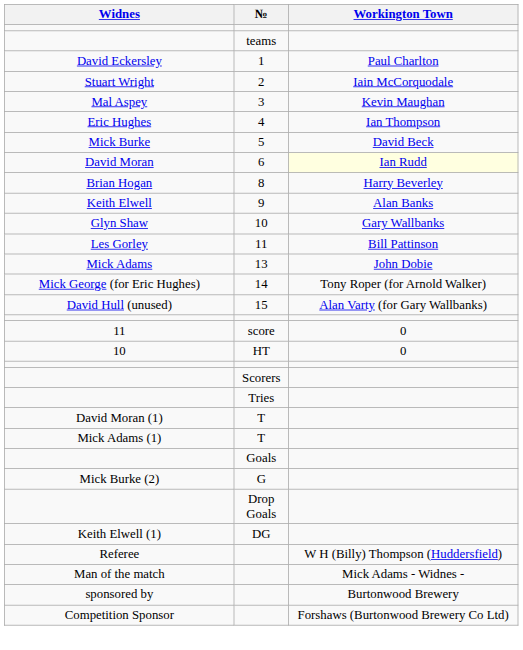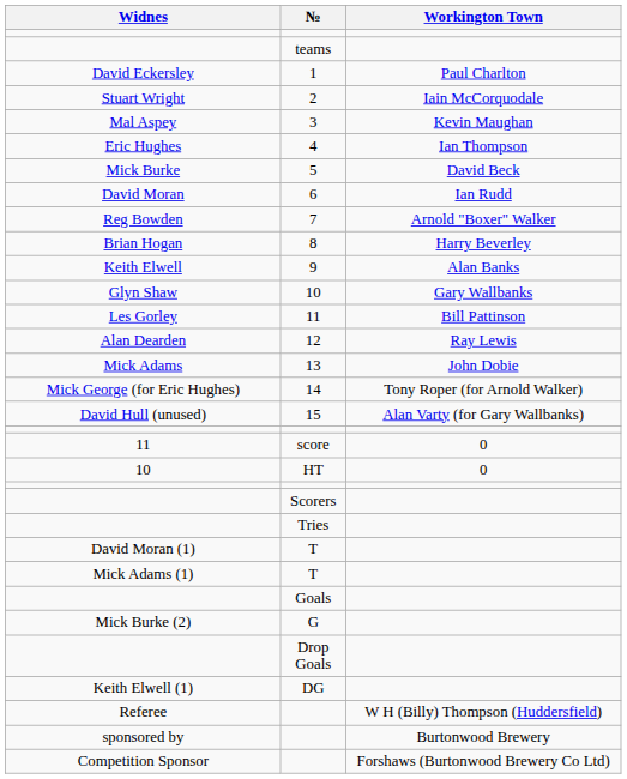 <table class="wikitable" style="text-align:center;">
 <tr>
 <th width=280 abbr=winner><a href='#'>Widnes</a></th>
 <th width=60 abbr="Number">№</th>
 <th width=280 abbr=runner-up><a href='#'>Workington Town</a></th>
 </tr>
 <tr>
 <td></td>
 <td></td>
 <td></td>
 </tr>
 <tr>
 <td></td>
 <td>teams</td>
 <td></td>
 </tr>
 <tr>
 <td><a href='#'>David Eckersley</a></td>
 <td>1</td>
 <td><a href='#'>Paul Charlton</a></td>
 </tr>
 <tr>
 <td><a href='#'>Stuart Wright</a></td>
 <td>2</td>
 <td><a href='#'>Iain McCorquodale</a></td>
 </tr>
 <tr>
 <td><a href='#'>Mal Aspey</a></td>
 <td>3</td>
 <td><a href='#'>Kevin Maughan</a></td>
 </tr>
 <tr>
 <td><a href='#'>Eric Hughes</a></td>
 <td>4</td>
 <td><a href='#'>Ian Thompson</a></td>
 </tr>
 <tr>
 <td><a href='#'>Mick Burke</a></td>
 <td>5</td>
 <td><a href='#'>David Beck</a></td>
 </tr>
 <tr>
 <td><a href='#'>David Moran</a></td>
 <td>6</td>
-<td style="background: lightyellow;"><a href='#'>Ian Rudd</a></td>
+<td><a href='#'>Ian Rudd</a></td>
+</tr>
+<tr>
+<td><a href='#'>Reg Bowden</a></td>
+<td>7</td>
+<td><a href='#'>Arnold "Boxer" Walker</a></td>
 </tr>
 <tr>
 <td><a href='#'>Brian Hogan</a></td>
 <td>8</td>
 <td><a href='#'>Harry Beverley</a></td>
 </tr>
 <tr>
 <td><a href='#'>Keith Elwell</a></td>
 <td>9</td>
 <td><a href='#'>Alan Banks</a></td>
 </tr>
 <tr>
 <td><a href='#'>Glyn Shaw</a></td>
 <td>10</td>
 <td><a href='#'>Gary Wallbanks</a></td>
 </tr>
 <tr>
 <td><a href='#'>Les Gorley</a></td>
 <td>11</td>
 <td><a href='#'>Bill Pattinson</a></td>
+</tr>
+<tr>
+<td><a href='#'>Alan Dearden</a></td>
+<td>12</td>
+<td><a href='#'>Ray Lewis</a></td>
 </tr>
 <tr>
 <td><a href='#'>Mick Adams</a></td>
 <td>13</td>
 <td><a href='#'>John Dobie</a></td>
 </tr>
 <tr>
 <td><a href='#'>Mick George</a> (for Eric Hughes)</td>
 <td>14</td>
 <td>Tony Roper (for Arnold Walker)</td>
 </tr>
 <tr>
 <td><a href='#'>David Hull</a> (unused)</td>
 <td>15</td>
 <td><a href='#'>Alan Varty</a> (for Gary Wallbanks)</td>
 </tr>
 <tr>
 <td></td>
 <td></td>
 <td></td>
 </tr>
 <tr>
 <td>11</td>
 <td>score</td>
 <td>0</td>
 </tr>
 <tr>
 <td>10</td>
 <td>HT</td>
 <td>0</td>
 </tr>
 <tr>
 <td></td>
 <td></td>
 <td></td>
 </tr>
 <tr>
 <td></td>
 <td>Scorers</td>
 <td></td>
 </tr>
 <tr>
 <td></td>
 <td>Tries</td>
 <td></td>
 </tr>
 <tr>
 <td>David Moran (1)</td>
 <td>T</td>
 <td></td>
 </tr>
 <tr>
 <td>Mick Adams (1)</td>
 <td>T</td>
 <td></td>
 </tr>
 <tr>
 <td></td>
 <td>Goals</td>
 <td></td>
 </tr>
 <tr>
 <td>Mick Burke (2)</td>
 <td>G</td>
 <td></td>
 </tr>
 <tr>
 <td></td>
 <td>Drop Goals</td>
 <td></td>
 </tr>
 <tr>
 <td>Keith Elwell (1)</td>
 <td>DG</td>
 <td></td>
 </tr>
 <tr>
 <td>Referee</td>
 <td></td>
 <td>W H (Billy) Thompson (<a href='#'>Huddersfield</a>)</td>
 </tr>
 <tr>
-<td>Man of the match</td>
-<td></td>
-<td>Mick Adams - Widnes - </td>
-</tr>
-<tr>
 <td>sponsored by</td>
 <td></td>
 <td>Burtonwood Brewery</td>
 </tr>
 <tr>
 <td>Competition Sponsor</td>
 <td></td>
 <td>Forshaws (Burtonwood Brewery Co Ltd)</td>
 </tr>
 </table>
